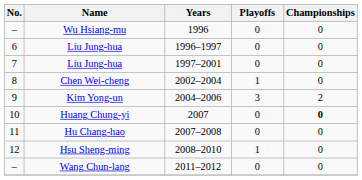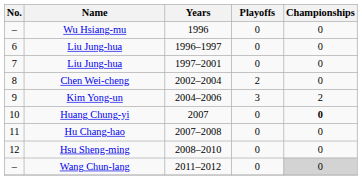 <table class=wikitable style="text-align:center; font-size:95%">
 <tr>
 <th width = "10">No.</th>
 <th width = "200">Name</th>
 <th width = "90">Years</th>
 <th width = "70">Playoffs</th>
 <th width = "70">Championships</th>
 </tr>
 <tr>
 <td>–</td>
 <td><a href='#'>Wu Hsiang-mu</a></td>
 <td>1996</td>
 <td>0</td>
 <td>0</td>
 </tr>
 <tr>
 <td>6</td>
 <td><a href='#'>Liu Jung-hua</a></td>
 <td>1996–1997</td>
 <td>0</td>
 <td>0</td>
 </tr>
 <tr>
 <td>7</td>
 <td><a href='#'>Liu Jung-hua</a></td>
 <td>1997–2001</td>
 <td>0</td>
 <td>0</td>
 </tr>
 <tr>
 <td>8</td>
 <td><a href='#'>Chen Wei-cheng</a></td>
 <td>2002–2004</td>
-<td>1</td>
+<td>2</td>
 <td>0</td>
 </tr>
 <tr>
 <td>9</td>
 <td><a href='#'>Kim Yong-un</a></td>
 <td>2004–2006</td>
 <td>3</td>
 <td>2</td>
 </tr>
 <tr>
 <td>10</td>
 <td><a href='#'>Huang Chung-yi</a></td>
 <td>2007</td>
 <td>0</td>
 <td><strong>0</strong></td>
 </tr>
 <tr>
 <td>11</td>
 <td><a href='#'>Hu Chang-hao</a></td>
 <td>2007–2008</td>
 <td>0</td>
 <td>0</td>
 </tr>
 <tr>
 <td>12</td>
 <td><a href='#'>Hsu Sheng-ming</a></td>
 <td>2008–2010</td>
-<td>1</td>
+<td>0</td>
 <td>0</td>
 </tr>
 <tr>
 <td>–</td>
 <td><a href='#'>Wang Chun-lang</a></td>
 <td>2011–2012</td>
 <td>0</td>
-<td>0</td>
+<td style="background: lightgrey;">0</td>
 </tr>
 <tr>
 </tr>
 </table>
